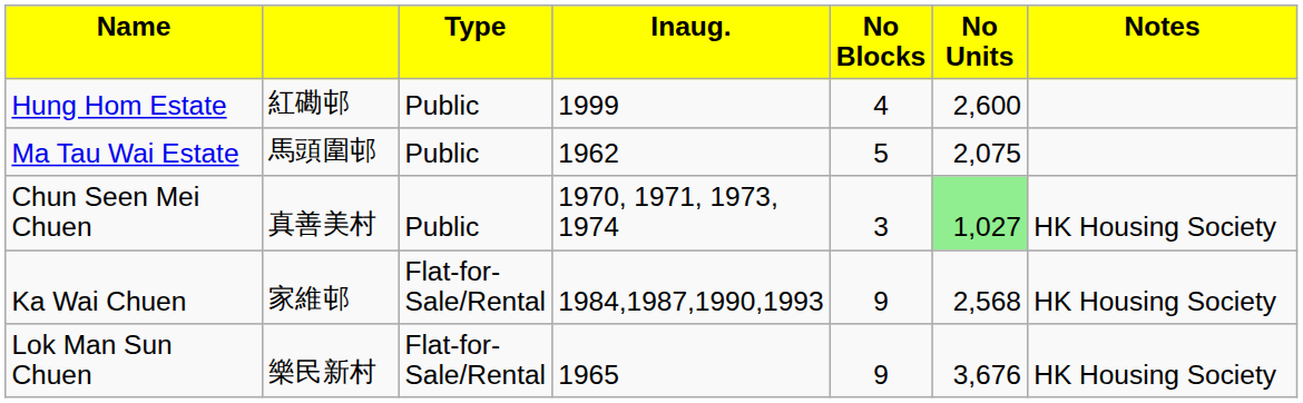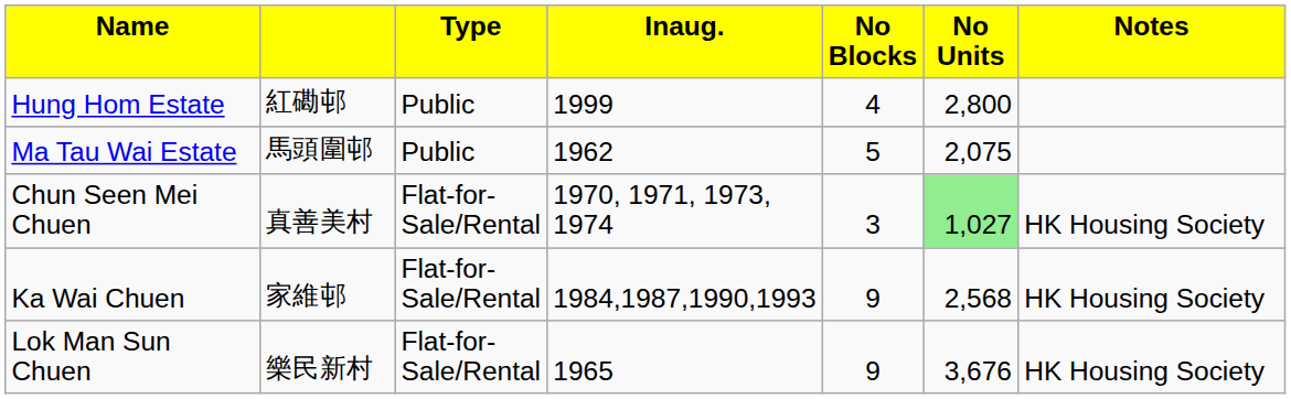 <table class="wikitable">
 <tr style="font-weight:bold;background-color:yellow" align="center" valign="top">
 <td width="143.25" Height="12.75">Name</td>
 <td width="72.75" align="center" valign="top"></td>
 <td width="59.25" align="center" valign="top">Type</td>
 <td width="48" align="center" valign="top">Inaug.</td>
 <td width="48" align="center" valign="top">No Blocks</td>
 <td width="48.75" align="center" valign="top">No Units</td>
 <td width="150.75" align="center" valign="top">Notes</td>
 </tr>
 <tr valign="bottom">
 <td Height="12.75"><a href='#'>Hung Hom Estate</a></td>
 <td>紅磡邨</td>
 <td>Public</td>
 <td>1999</td>
 <td align="center">4</td>
-<td align="right">2,600</td>
+<td align="right">2,800</td>
 <td></td>
 </tr>
 <tr valign="bottom">
 <td Height="12.75"><a href='#'>Ma Tau Wai Estate</a></td>
 <td>馬頭圍邨</td>
 <td>Public</td>
 <td>1962</td>
 <td align="center">5</td>
 <td align="right">2,075</td>
 <td></td>
 </tr>
 <tr valign="bottom">
 <td Height="12.75">Chun Seen Mei Chuen</td>
 <td>真善美村</td>
-<td>Public</td>
+<td>Flat-for-Sale/Rental</td>
 <td>1970, 1971, 1973, 1974</td>
 <td align="center">3</td>
 <td align="right" style="background: lightgreen;">1,027</td>
 <td>HK Housing Society</td>
 </tr>
 <tr valign="bottom">
 <td Height="12.75">Ka Wai Chuen</td>
 <td>家維邨</td>
 <td>Flat-for-Sale/Rental</td>
 <td>1984,1987,1990,1993</td>
 <td align="center">9</td>
 <td align="right">2,568</td>
 <td>HK Housing Society</td>
 </tr>
 <tr valign="bottom">
 <td Height="12.75">Lok Man Sun Chuen</td>
 <td>樂民新村</td>
 <td>Flat-for-Sale/Rental</td>
 <td>1965</td>
 <td align="center">9</td>
 <td align="right">3,676</td>
 <td>HK Housing Society</td>
 </tr>
 </table>
